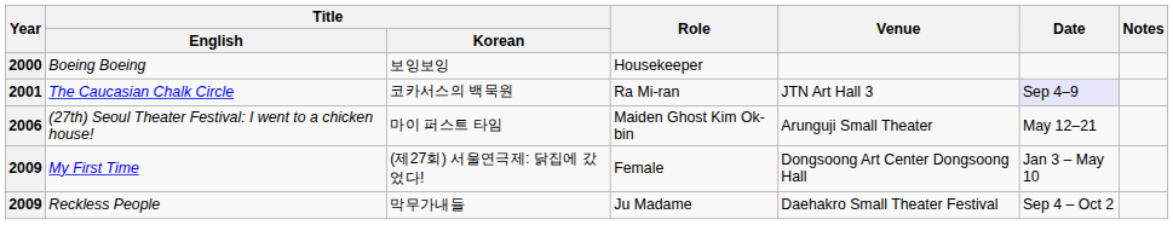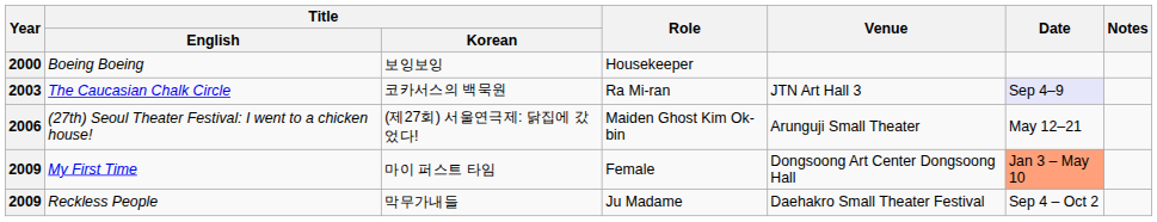 <table class="wikitable plainrowheaders sortable">
 <tr>
 <th rowspan="2">Year</th>
 <th colspan="2">Title</th>
 <th rowspan="2">Role</th>
 <th rowspan="2">Venue</th>
 <th rowspan="2">Date</th>
 <th rowspan="2">Notes</th>
 </tr>
 <tr>
 <th>English</th>
 <th>Korean</th>
 </tr>
 <tr>
 <th scope="row" rowspan="1">2000</th>
 <td><em>Boeing Boeing</em></td>
 <td>보잉보잉</td>
 <td>Housekeeper</td>
 <td></td>
 <td></td>
 <td></td>
 </tr>
 <tr>
-<th scope="row" rowspan="1">2001</th>
+<th scope="row" rowspan="1">2003</th>
 <td><em><a href='#'>The Caucasian Chalk Circle</a></em></td>
 <td>코카서스의 백묵원</td>
 <td>Ra Mi-ran</td>
 <td>JTN Art Hall 3</td>
 <td style="background: lavender;">Sep 4–9</td>
 <td></td>
 </tr>
 <tr>
 <th scope="row">2006</th>
 <td><em>(27th) Seoul Theater Festival: I went to a chicken house! </em></td>
-<td>마이 퍼스트 타임</td>
+<td>(제27회) 서울연극제: 닭집에 갔었다!</td>
 <td>Maiden Ghost Kim Ok-bin</td>
 <td>Arunguji Small Theater</td>
 <td>May 12–21</td>
 <td></td>
 </tr>
 <tr>
 <th scope="row" rowspan="1">2009</th>
 <td><em><a href='#'>My First Time</a></em></td>
-<td>(제27회) 서울연극제: 닭집에 갔었다!</td>
+<td>마이 퍼스트 타임</td>
 <td>Female</td>
 <td>Dongsoong Art Center Dongsoong Hall</td>
-<td>Jan 3 – May 10</td>
+<td style="background: lightsalmon;">Jan 3 – May 10</td>
 <td></td>
 </tr>
 <tr>
 <th scope="row" rowspan="1">2009</th>
 <td><em>Reckless People</em></td>
 <td>막무가내들</td>
 <td>Ju Madame</td>
 <td>Daehakro Small Theater Festival</td>
 <td>Sep 4 – Oct 2</td>
 <td></td>
 </tr>
 </table>
